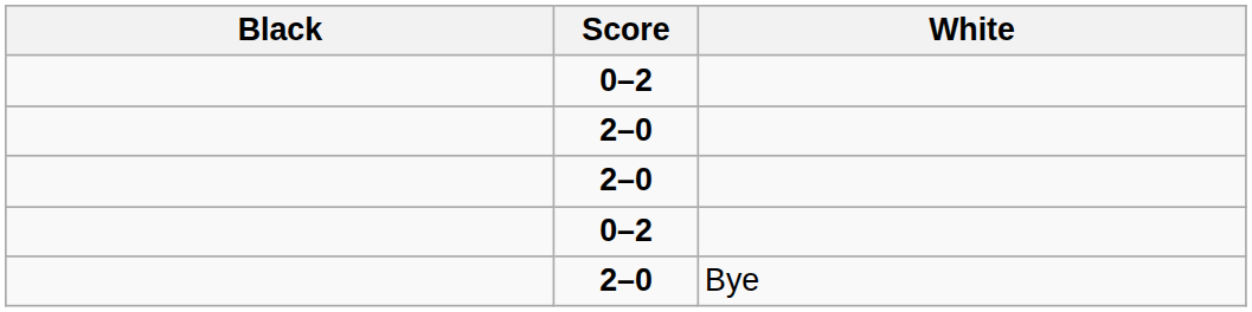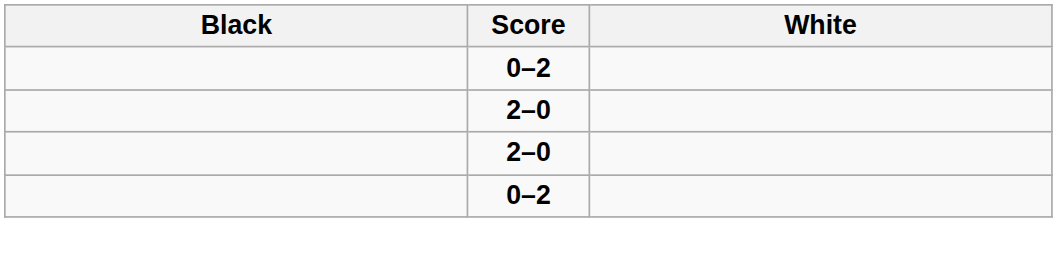 <table class="wikitable" style="text-align: center;">
 <tr>
 <th align="right" width="270">Black</th>
 <th width="65">Score</th>
 <th align="left" width="270">White</th>
 </tr>
 <tr>
 <td align=left></td>
 <td align=center><strong>0–2</strong></td>
 <td align=left><strong></strong></td>
 </tr>
 <tr>
 <td align=left><strong></strong></td>
 <td align=center><strong>2–0</strong></td>
 <td align=left></td>
 </tr>
 <tr>
 <td align=left><strong></strong></td>
 <td align=center><strong>2–0</strong></td>
 <td align=left></td>
 </tr>
 <tr>
 <td align=left></td>
 <td align=center><strong>0–2</strong></td>
 <td align=left><strong></strong></td>
 </tr>
-<tr>
-<td align=left><strong></strong></td>
-<td align=center><strong>2–0</strong></td>
-<td align=left>Bye</td>
-</tr>
 </table>
